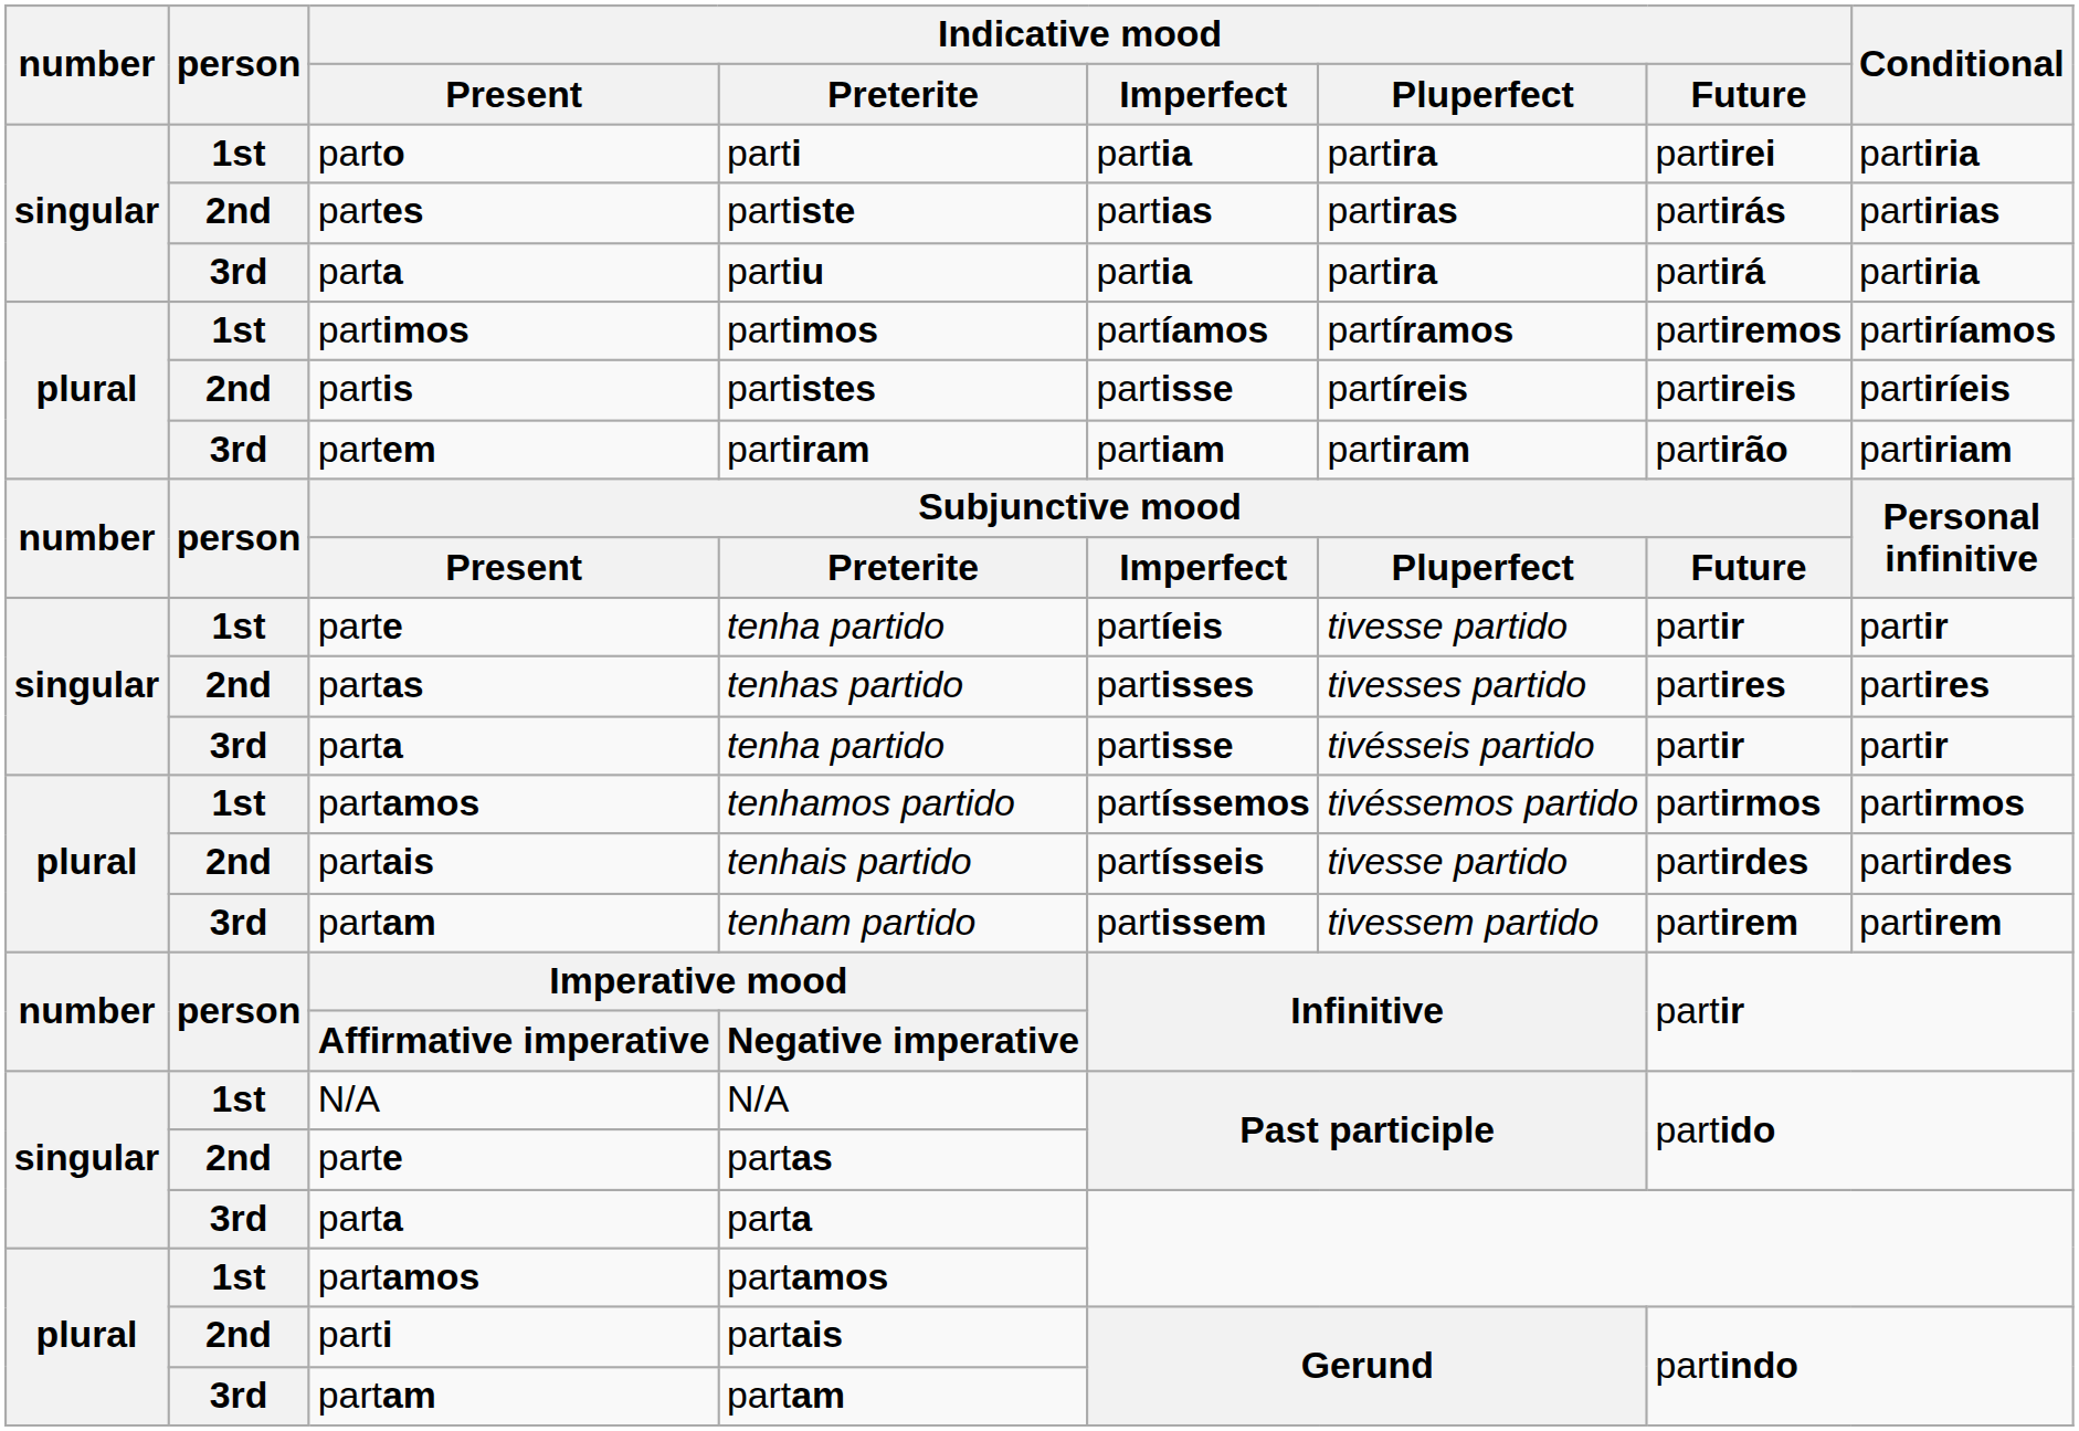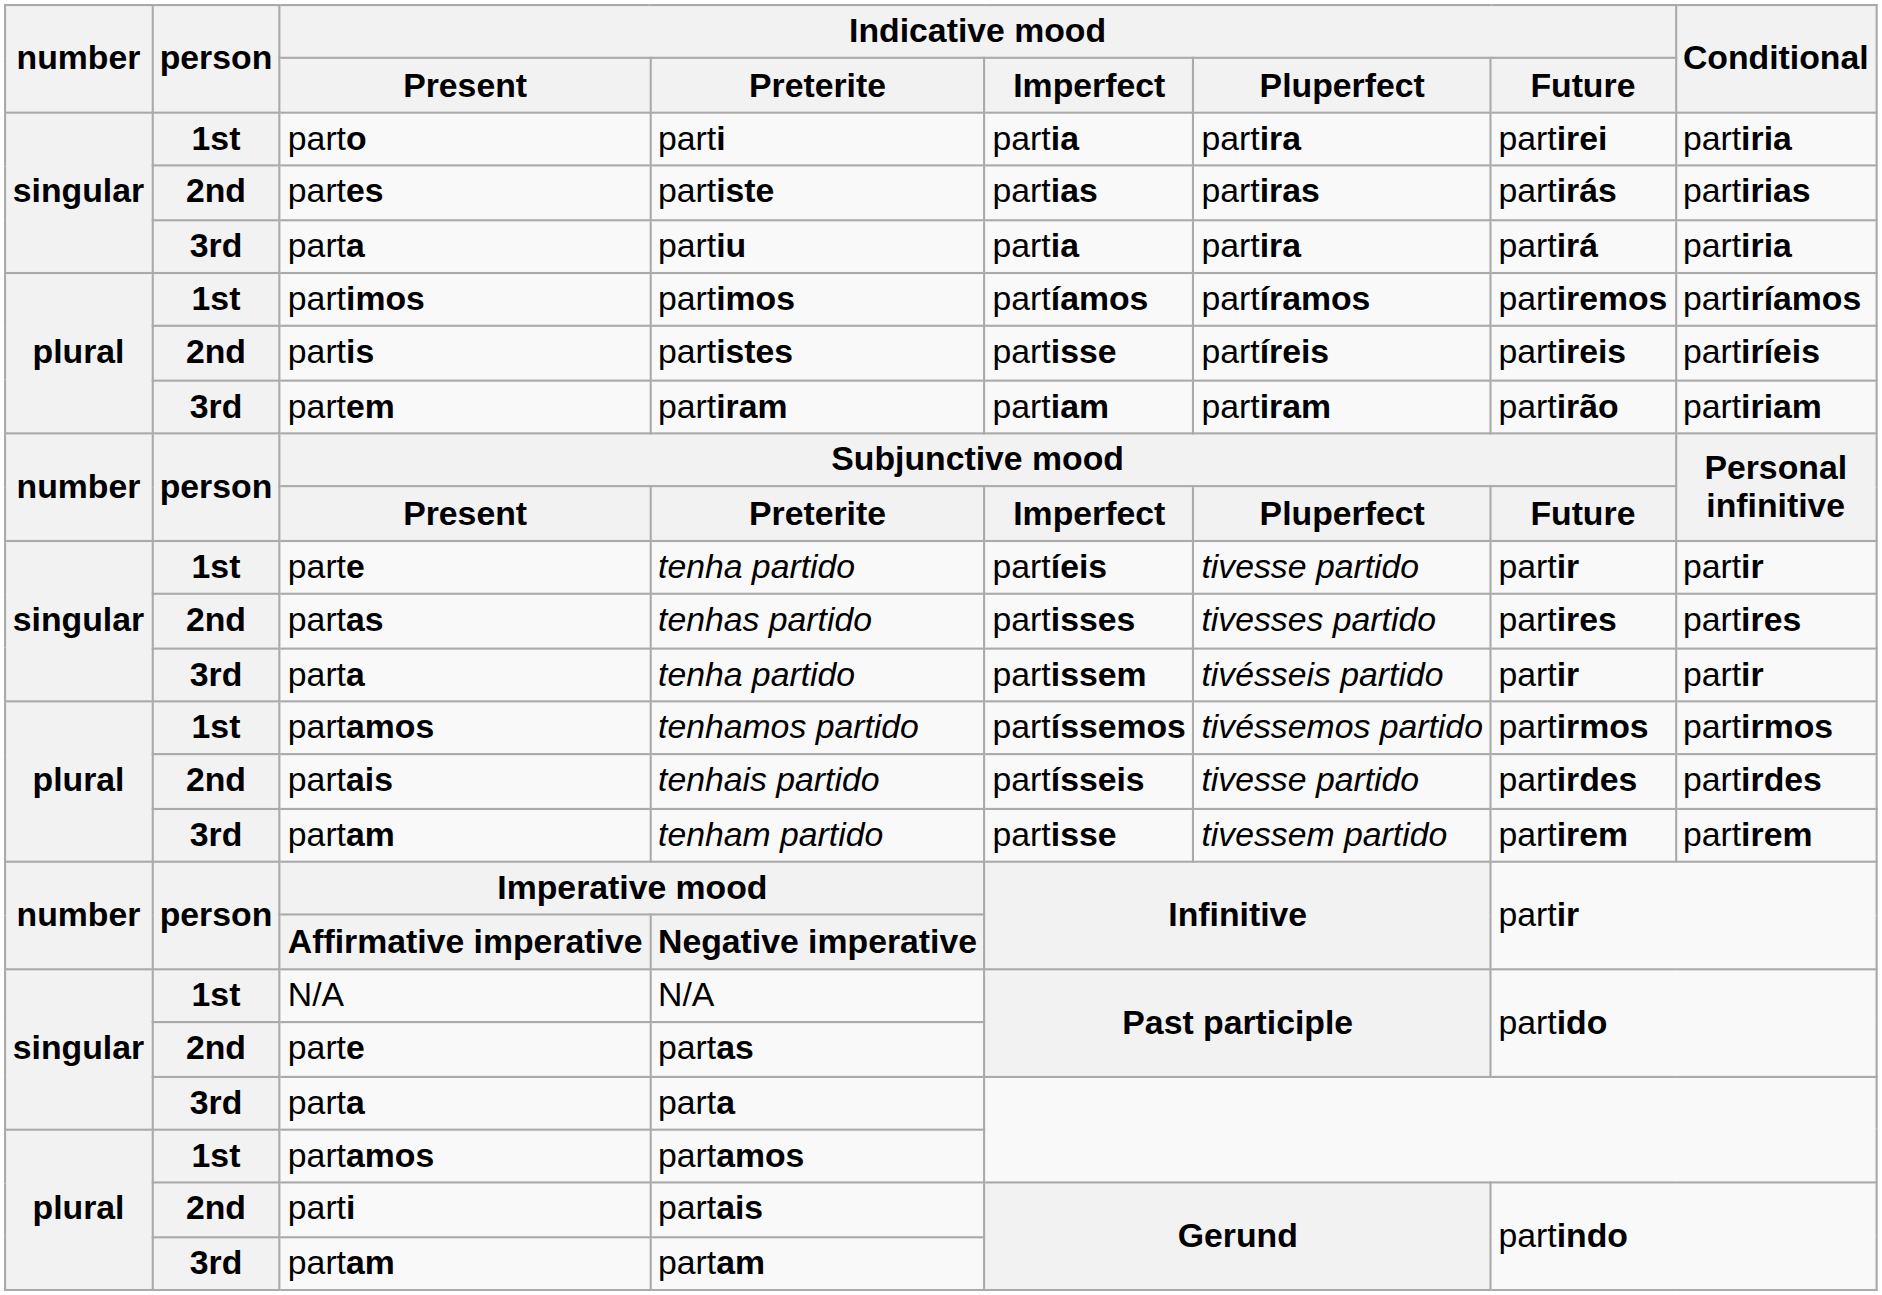 <table class="wikitable">
 <tr>
 <th rowspan="2">number</th>
 <th rowspan="2">person</th>
 <th colspan="5">Indicative mood</th>
 <th rowspan="2">Conditional</th>
 </tr>
 <tr>
 <th>Present</th>
 <th>Preterite</th>
 <th>Imperfect</th>
 <th>Pluperfect</th>
 <th>Future</th>
 </tr>
 <tr>
 <th rowspan="3">singular</th>
 <th>1st</th>
 <td>part<strong>o</strong></td>
 <td>part<strong>i</strong></td>
 <td>part<strong>ia</strong></td>
 <td>part<strong>ira</strong></td>
 <td>part<strong>irei</strong></td>
 <td>part<strong>iria</strong></td>
 </tr>
 <tr>
 <th>2nd</th>
 <td>part<strong>es</strong></td>
 <td>part<strong>iste</strong></td>
 <td>part<strong>ias</strong></td>
 <td>part<strong>iras</strong></td>
 <td>part<strong>irás</strong></td>
 <td>part<strong>irias</strong></td>
 </tr>
 <tr>
 <th>3rd</th>
 <td>part<strong>a</strong></td>
 <td>part<strong>iu</strong></td>
 <td>part<strong>ia</strong></td>
 <td>part<strong>ira</strong></td>
 <td>part<strong>irá</strong></td>
 <td>part<strong>iria</strong></td>
 </tr>
 <tr>
 <th rowspan="3">plural</th>
 <th>1st</th>
 <td>part<strong>imos</strong></td>
 <td>part<strong>imos</strong></td>
 <td>part<strong>íamos</strong></td>
 <td>part<strong>íramos</strong></td>
 <td>part<strong>iremos</strong></td>
 <td>part<strong>iríamos</strong></td>
 </tr>
 <tr>
 <th>2nd</th>
 <td>part<strong>is</strong></td>
 <td>part<strong>istes</strong></td>
 <td>part<strong>isse</strong></td>
 <td>part<strong>íreis</strong></td>
 <td>part<strong>ireis</strong></td>
 <td>part<strong>iríeis</strong></td>
 </tr>
 <tr>
 <th>3rd</th>
 <td>part<strong>em</strong></td>
 <td>part<strong>iram</strong></td>
 <td>part<strong>iam</strong></td>
 <td>part<strong>iram</strong></td>
 <td>part<strong>irão</strong></td>
 <td>part<strong>iriam</strong></td>
 </tr>
 <tr>
 <th rowspan="2">number</th>
 <th rowspan="2">person</th>
 <th colspan="5">Subjunctive mood</th>
 <th rowspan="2">Personal <br> infinitive</th>
 </tr>
 <tr>
 <th>Present</th>
 <th>Preterite</th>
 <th>Imperfect</th>
 <th>Pluperfect</th>
 <th>Future</th>
 </tr>
 <tr>
 <th rowspan="3">singular</th>
 <th>1st</th>
 <td>part<strong>e</strong></td>
 <td><em>tenha partido</em></td>
 <td>part<strong>íeis</strong></td>
 <td><em>tivesse partido</em></td>
 <td>part<strong>ir</strong></td>
 <td>part<strong>ir</strong></td>
 </tr>
 <tr>
 <th>2nd</th>
 <td>part<strong>as</strong></td>
 <td><em>tenhas partido</em></td>
 <td>part<strong>isses</strong></td>
 <td><em>tivesses partido</em></td>
 <td>part<strong>ires</strong></td>
 <td>part<strong>ires</strong></td>
 </tr>
 <tr>
 <th>3rd</th>
 <td>part<strong>a</strong></td>
 <td><em>tenha partido</em></td>
-<td>part<strong>isse</strong></td>
+<td>part<strong>issem</strong></td>
 <td><em>tivésseis partido</em></td>
 <td>part<strong>ir</strong></td>
 <td>part<strong>ir</strong></td>
 </tr>
 <tr>
 <th rowspan="3">plural</th>
 <th>1st</th>
 <td>part<strong>amos</strong></td>
 <td><em>tenhamos partido</em></td>
 <td>part<strong>íssemos</strong></td>
 <td><em>tivéssemos partido</em></td>
 <td>part<strong>irmos</strong></td>
 <td>part<strong>irmos</strong></td>
 </tr>
 <tr>
 <th>2nd</th>
 <td>part<strong>ais</strong></td>
 <td><em>tenhais partido</em></td>
 <td>part<strong>ísseis</strong></td>
 <td><em>tivesse partido</em></td>
 <td>part<strong>irdes</strong></td>
 <td>part<strong>irdes</strong></td>
 </tr>
 <tr>
 <th>3rd</th>
 <td>part<strong>am</strong></td>
 <td><em>tenham partido</em></td>
-<td>part<strong>issem</strong></td>
+<td>part<strong>isse</strong></td>
 <td><em>tivessem partido</em></td>
 <td>part<strong>irem</strong></td>
 <td>part<strong>irem</strong></td>
 </tr>
 <tr>
 <th rowspan="2">number</th>
 <th rowspan="2">person</th>
 <th colspan="2">Imperative mood</th>
 <th colspan="2" rowspan="2">Infinitive</th>
 <td colspan="2" rowspan="2">part<strong>ir</strong></td>
 </tr>
 <tr>
 <th>Affirmative imperative</th>
 <th>Negative imperative</th>
 </tr>
 <tr>
 <th rowspan="3">singular</th>
 <th>1st</th>
 <td>N/A</td>
 <td>N/A</td>
 <th colspan="2" rowspan="2">Past participle</th>
 <td colspan="2" rowspan="2">part<strong>ido</strong></td>
 </tr>
 <tr>
 <th>2nd</th>
 <td>part<strong>e</strong></td>
 <td>part<strong>as</strong></td>
 </tr>
 <tr>
 <th>3rd</th>
 <td>part<strong>a</strong></td>
 <td>part<strong>a</strong></td>
 </tr>
 <tr>
 <th rowspan="3">plural</th>
 <th>1st</th>
 <td>part<strong>amos</strong></td>
 <td>part<strong>amos</strong></td>
 </tr>
 <tr>
 <th>2nd</th>
 <td>part<strong>i</strong></td>
 <td>part<strong>ais</strong></td>
 <th colspan="2" rowspan="2">Gerund</th>
 <td colspan="2" rowspan="2">part<strong>indo</strong></td>
 </tr>
 <tr>
 <th>3rd</th>
 <td>part<strong>am</strong></td>
 <td>part<strong>am</strong></td>
 </tr>
 </table>
